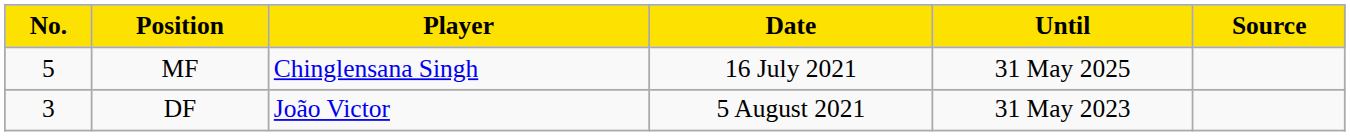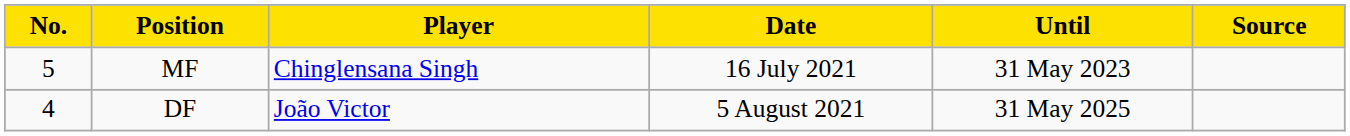 <table class="wikitable"  style="text-align:center; font-size:90%; width:60%;">
 <tr>
 <th style="background:#FDE100; color:#000000; text-align:center;">No.</th>
 <th style="background:#FDE100; color:#000000; text-align:center;">Position</th>
 <th style="background:#FDE100; color:#000000; text-align:center;">Player</th>
 <th style="background:#FDE100; color:#000000; text-align:center;">Date</th>
 <th style="background:#FDE100; color:#000000; text-align:center;">Until</th>
 <th style="background:#FDE100; color:#000000; text-align:center;">Source</th>
 </tr>
 <tr>
 <td>5</td>
 <td>MF</td>
 <td align="left"> <a href='#'>Chinglensana Singh</a></td>
 <td>16 July 2021</td>
+<td>31 May 2023</td>
+<td></td>
+</tr>
+<tr>
+<td>4</td>
+<td>DF</td>
+<td align="left"> <a href='#'>João Victor</a></td>
+<td>5 August 2021</td>
 <td>31 May 2025</td>
 <td></td>
 </tr>
-<tr>
-<td>3</td>
-<td>DF</td>
-<td align="left"> <a href='#'>João Victor</a></td>
-<td>5 August 2021</td>
-<td>31 May 2023</td>
-<td></td>
-</tr>
 </table>
